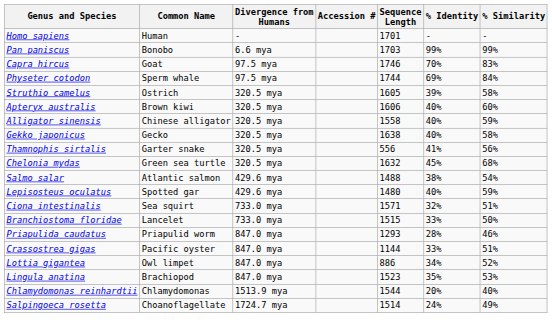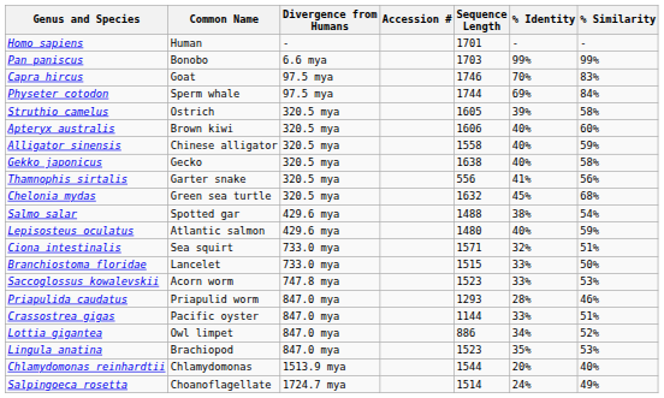 <table class="wikitable">
 <tr>
 <th>Genus and Species</th>
 <th>Common Name</th>
 <th>Divergence from<br>Humans</th>
 <th>Accession #</th>
 <th>Sequence<br>Length</th>
 <th>% Identity</th>
 <th>% Similarity</th>
 </tr>
 <tr>
 <td><em><a href='#'>Homo sapiens</a></em></td>
 <td>Human</td>
 <td>-</td>
 <td></td>
 <td>1701</td>
 <td>-</td>
 <td>-</td>
 </tr>
 <tr>
 <td><em><a href='#'>Pan paniscus</a></em></td>
 <td>Bonobo</td>
 <td>6.6 mya</td>
 <td></td>
 <td>1703</td>
 <td>99%</td>
 <td>99%</td>
 </tr>
 <tr>
 <td><em><a href='#'>Capra hircus</a></em></td>
 <td>Goat</td>
 <td>97.5 mya</td>
 <td></td>
 <td>1746</td>
 <td>70%</td>
 <td>83%</td>
 </tr>
 <tr>
 <td><em><a href='#'>Physeter cotodon</a></em></td>
 <td>Sperm whale</td>
 <td>97.5 mya</td>
 <td></td>
 <td>1744</td>
 <td>69%</td>
 <td>84%</td>
 </tr>
 <tr>
 <td><em><a href='#'>Struthio camelus</a></em></td>
 <td>Ostrich</td>
 <td>320.5 mya</td>
 <td></td>
 <td>1605</td>
 <td>39%</td>
 <td>58%</td>
 </tr>
 <tr>
 <td><em><a href='#'>Apteryx australis</a></em></td>
 <td>Brown kiwi</td>
 <td>320.5 mya</td>
 <td></td>
 <td>1606</td>
 <td>40%</td>
 <td>60%</td>
 </tr>
 <tr>
 <td><em><a href='#'>Alligator sinensis</a></em></td>
 <td>Chinese alligator</td>
 <td>320.5 mya</td>
 <td></td>
 <td>1558</td>
 <td>40%</td>
 <td>59%</td>
 </tr>
 <tr>
 <td><em><a href='#'>Gekko japonicus</a></em></td>
 <td>Gecko</td>
 <td>320.5 mya</td>
 <td></td>
 <td>1638</td>
 <td>40%</td>
 <td>58%</td>
 </tr>
 <tr>
 <td><em><a href='#'>Thamnophis sirtalis</a></em></td>
 <td>Garter snake</td>
 <td>320.5 mya</td>
 <td></td>
 <td>556</td>
 <td>41%</td>
 <td>56%</td>
 </tr>
 <tr>
 <td><em><a href='#'>Chelonia mydas</a></em></td>
 <td>Green sea turtle</td>
 <td>320.5 mya</td>
 <td></td>
 <td>1632</td>
 <td>45%</td>
 <td>68%</td>
 </tr>
 <tr>
 <td><em><a href='#'>Salmo salar</a></em></td>
-<td>Atlantic salmon</td>
+<td>Spotted gar</td>
 <td>429.6 mya</td>
 <td></td>
 <td>1488</td>
 <td>38%</td>
 <td>54%</td>
 </tr>
 <tr>
 <td><em><a href='#'>Lepisosteus oculatus</a></em></td>
-<td>Spotted gar</td>
+<td>Atlantic salmon</td>
 <td>429.6 mya</td>
 <td></td>
 <td>1480</td>
 <td>40%</td>
 <td>59%</td>
 </tr>
 <tr>
 <td><em><a href='#'>Ciona intestinalis</a></em></td>
 <td>Sea squirt</td>
 <td>733.0 mya</td>
 <td></td>
 <td>1571</td>
 <td>32%</td>
 <td>51%</td>
 </tr>
 <tr>
 <td><em><a href='#'>Branchiostoma floridae</a></em></td>
 <td>Lancelet</td>
 <td>733.0 mya</td>
 <td></td>
 <td>1515</td>
 <td>33%</td>
 <td>50%</td>
+</tr>
+<tr>
+<td><em><a href='#'>Saccoglossus kowalevskii</a></em></td>
+<td>Acorn worm</td>
+<td>747.8 mya</td>
+<td></td>
+<td>1523</td>
+<td>33%</td>
+<td>53%</td>
 </tr>
 <tr>
 <td><em><a href='#'>Priapulida caudatus</a></em></td>
 <td>Priapulid worm</td>
 <td>847.0 mya</td>
 <td></td>
 <td>1293</td>
 <td>28%</td>
 <td>46%</td>
 </tr>
 <tr>
 <td><em><a href='#'>Crassostrea gigas</a></em></td>
 <td>Pacific oyster</td>
 <td>847.0 mya</td>
 <td></td>
 <td>1144</td>
 <td>33%</td>
 <td>51%</td>
 </tr>
 <tr>
 <td><em><a href='#'>Lottia gigantea</a></em></td>
 <td>Owl limpet</td>
 <td>847.0 mya</td>
 <td></td>
 <td>886</td>
 <td>34%</td>
 <td>52%</td>
 </tr>
 <tr>
 <td><em><a href='#'>Lingula anatina</a></em></td>
 <td>Brachiopod</td>
 <td>847.0 mya</td>
 <td></td>
 <td>1523</td>
 <td>35%</td>
 <td>53%</td>
 </tr>
 <tr>
 <td><em><a href='#'>Chlamydomonas reinhardtii</a></em></td>
 <td>Chlamydomonas</td>
 <td>1513.9 mya</td>
 <td></td>
 <td>1544</td>
 <td>20%</td>
 <td>40%</td>
 </tr>
 <tr>
 <td><em><a href='#'>Salpingoeca rosetta</a></em></td>
 <td>Choanoflagellate</td>
 <td>1724.7 mya</td>
 <td></td>
 <td>1514</td>
 <td>24%</td>
 <td>49%</td>
 </tr>
 </table>
